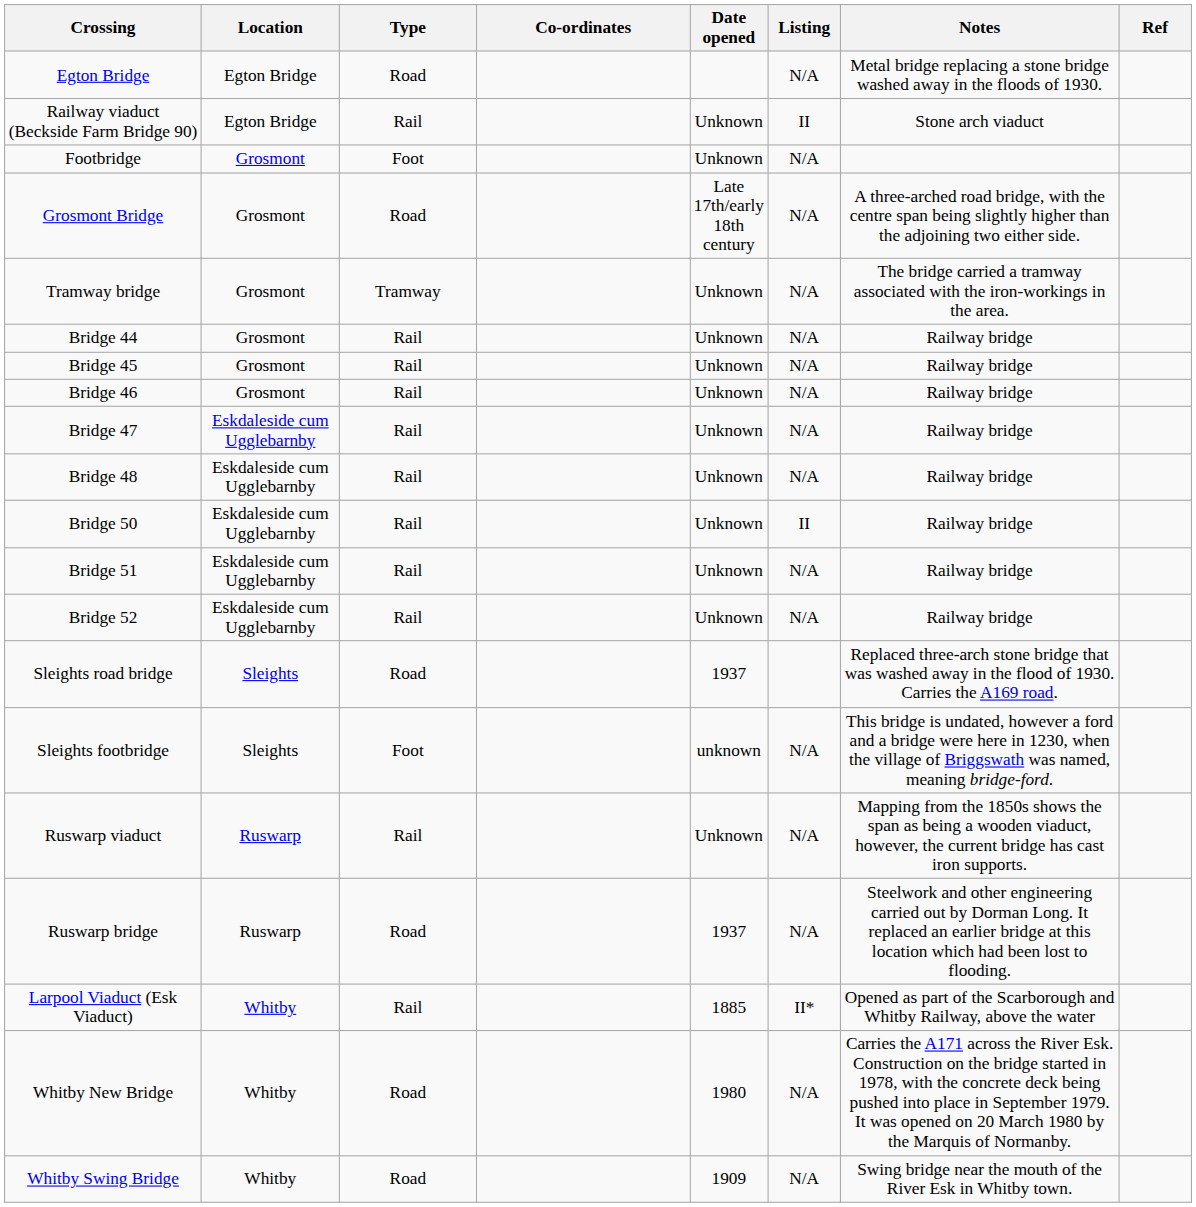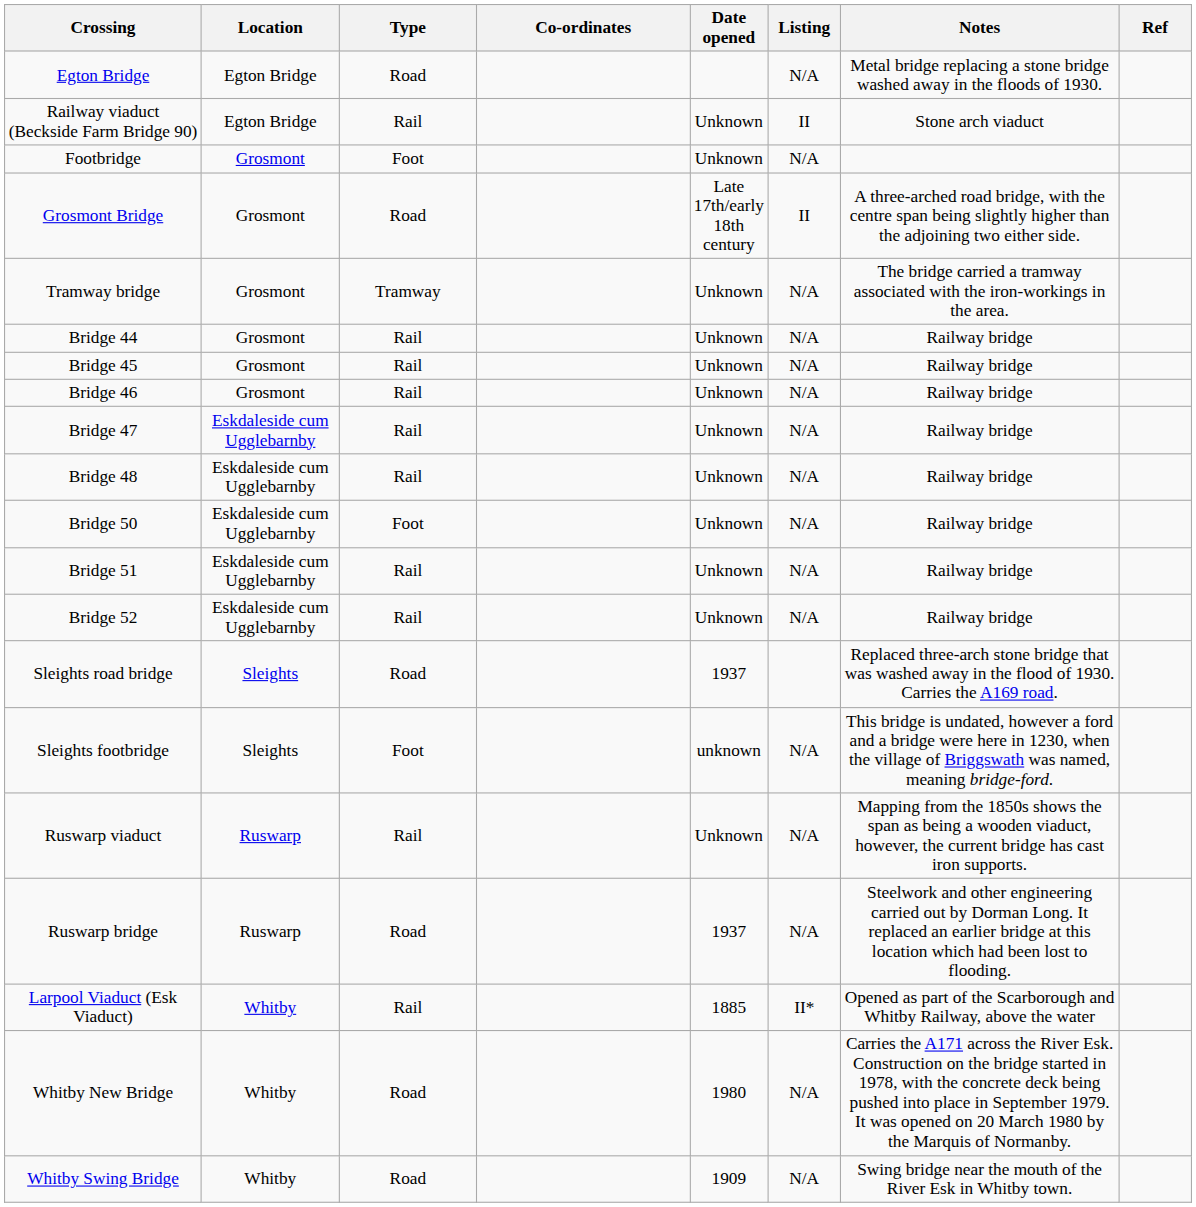 <table class="wikitable sortable" style="text-align: center;">
 <tr>
 <th scope="col" style="width:175px;">Crossing</th>
 <th scope="col" style="width:120px;">Location</th>
 <th scope="col" style="width:120px;">Type</th>
 <th scope="col" style="width:190px;">Co-ordinates</th>
 <th scope="col" style="width:60px;">Date opened</th>
 <th scope="col" style="width:60px;">Listing</th>
 <th scope="col" style="width:250px;">Notes</th>
 <th scope="col" style="width:60px;">Ref</th>
 </tr>
 <tr>
 <td><a href='#'>Egton Bridge</a></td>
 <td>Egton Bridge</td>
 <td>Road</td>
 <td><small></small></td>
 <td></td>
 <td>N/A</td>
 <td>Metal bridge replacing a stone bridge washed away in the floods of 1930.</td>
 <td></td>
 </tr>
 <tr>
 <td>Railway viaduct<br>(Beckside Farm Bridge 90)</td>
 <td>Egton Bridge</td>
 <td>Rail</td>
 <td><small></small></td>
 <td>Unknown</td>
 <td>II</td>
 <td>Stone arch viaduct</td>
 <td></td>
 </tr>
 <tr>
 <td>Footbridge</td>
 <td><a href='#'>Grosmont</a></td>
 <td>Foot</td>
 <td><small></small></td>
 <td>Unknown</td>
 <td>N/A</td>
 <td></td>
 <td></td>
 </tr>
 <tr>
 <td><a href='#'>Grosmont Bridge</a></td>
 <td>Grosmont</td>
 <td>Road</td>
 <td><small></small></td>
 <td>Late 17th/early 18th century</td>
-<td>N/A</td>
+<td>II</td>
 <td>A three-arched road bridge, with the centre span being slightly higher than the adjoining two either side.</td>
 <td></td>
 </tr>
 <tr>
 <td>Tramway bridge</td>
 <td>Grosmont</td>
 <td>Tramway</td>
 <td><small></small></td>
 <td>Unknown</td>
 <td>N/A</td>
 <td>The bridge carried a tramway associated with the iron-workings in the area.</td>
 <td></td>
 </tr>
 <tr>
 <td>Bridge 44</td>
 <td>Grosmont</td>
 <td>Rail</td>
 <td><small></small></td>
 <td>Unknown</td>
 <td>N/A</td>
 <td>Railway bridge</td>
 <td></td>
 </tr>
 <tr>
 <td>Bridge 45</td>
 <td>Grosmont</td>
 <td>Rail</td>
 <td><small></small></td>
 <td>Unknown</td>
 <td>N/A</td>
 <td>Railway bridge</td>
 <td></td>
 </tr>
 <tr>
 <td>Bridge 46</td>
 <td>Grosmont</td>
 <td>Rail</td>
 <td><small></small></td>
 <td>Unknown</td>
 <td>N/A</td>
 <td>Railway bridge</td>
 <td></td>
 </tr>
 <tr>
 <td>Bridge 47</td>
 <td><a href='#'>Eskdaleside cum Ugglebarnby</a></td>
 <td>Rail</td>
 <td><small></small></td>
 <td>Unknown</td>
 <td>N/A</td>
 <td>Railway bridge</td>
 <td></td>
 </tr>
 <tr>
 <td>Bridge 48</td>
 <td>Eskdaleside cum Ugglebarnby</td>
 <td>Rail</td>
 <td><small></small></td>
 <td>Unknown</td>
 <td>N/A</td>
 <td>Railway bridge</td>
 <td></td>
 </tr>
 <tr>
 <td>Bridge 50</td>
 <td>Eskdaleside cum Ugglebarnby</td>
-<td>Rail</td>
+<td>Foot</td>
 <td><small></small></td>
 <td>Unknown</td>
-<td>II</td>
+<td>N/A</td>
 <td>Railway bridge</td>
 <td></td>
 </tr>
 <tr>
 <td>Bridge 51</td>
 <td>Eskdaleside cum Ugglebarnby</td>
 <td>Rail</td>
 <td><small></small></td>
 <td>Unknown</td>
 <td>N/A</td>
 <td>Railway bridge</td>
 <td></td>
 </tr>
 <tr>
 <td>Bridge 52</td>
 <td>Eskdaleside cum Ugglebarnby</td>
 <td>Rail</td>
 <td><small></small></td>
 <td>Unknown</td>
 <td>N/A</td>
 <td>Railway bridge</td>
 <td></td>
 </tr>
 <tr>
 <td>Sleights road bridge</td>
 <td><a href='#'>Sleights</a></td>
 <td>Road</td>
 <td><small></small></td>
 <td>1937</td>
 <td></td>
 <td>Replaced three-arch stone bridge that was washed away in the flood of 1930. Carries the <a href='#'>A169 road</a>.</td>
 <td></td>
 </tr>
 <tr>
 <td>Sleights footbridge</td>
 <td>Sleights</td>
 <td>Foot</td>
 <td><small></small></td>
 <td>unknown</td>
 <td>N/A</td>
 <td>This bridge is undated, however a ford and a bridge were here in 1230, when the village of <a href='#'>Briggswath</a> was named, meaning <em>bridge-ford</em>.</td>
 <td></td>
 </tr>
 <tr>
 <td>Ruswarp viaduct</td>
 <td><a href='#'>Ruswarp</a></td>
 <td>Rail</td>
 <td><small></small></td>
 <td>Unknown</td>
 <td>N/A</td>
 <td>Mapping from the 1850s shows the span as being a wooden viaduct, however, the current bridge has cast iron supports.</td>
 <td></td>
 </tr>
 <tr>
 <td>Ruswarp bridge</td>
 <td>Ruswarp</td>
 <td>Road</td>
 <td><small></small></td>
 <td>1937</td>
 <td>N/A</td>
 <td>Steelwork and other engineering carried out by Dorman Long. It replaced an earlier bridge at this location which had been lost to flooding.</td>
 <td></td>
 </tr>
 <tr>
 <td><a href='#'>Larpool Viaduct</a> (Esk Viaduct)</td>
 <td><a href='#'>Whitby</a></td>
 <td>Rail</td>
 <td><small></small></td>
 <td>1885</td>
 <td>II*</td>
 <td>Opened as part of the Scarborough and Whitby Railway,  above the water</td>
 <td></td>
 </tr>
 <tr>
 <td>Whitby New Bridge</td>
 <td>Whitby</td>
 <td>Road</td>
 <td><small></small></td>
 <td>1980</td>
 <td>N/A</td>
 <td>Carries the <a href='#'>A171</a> across the River Esk. Construction on the bridge started in 1978, with the concrete deck being pushed into place in September 1979. It was opened on 20 March 1980 by the Marquis of Normanby.</td>
 <td></td>
 </tr>
 <tr>
 <td><a href='#'>Whitby Swing Bridge</a></td>
 <td>Whitby</td>
 <td>Road</td>
 <td><small></small></td>
 <td>1909</td>
 <td>N/A</td>
 <td>Swing bridge near the mouth of the River Esk in Whitby town.</td>
 <td></td>
 </tr>
 </table>
